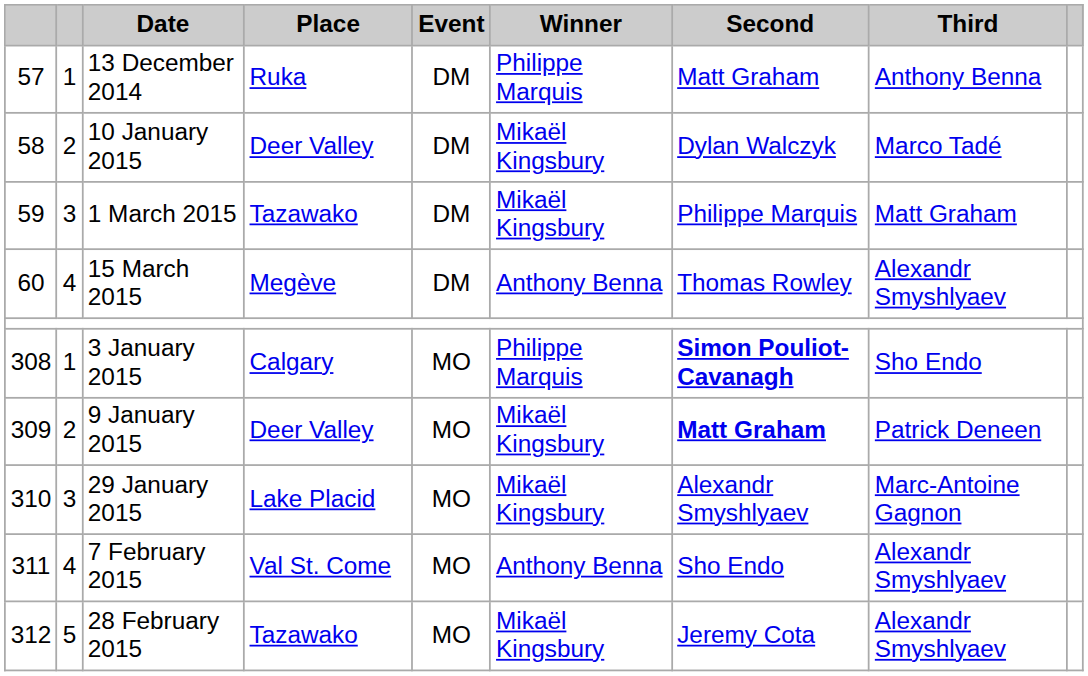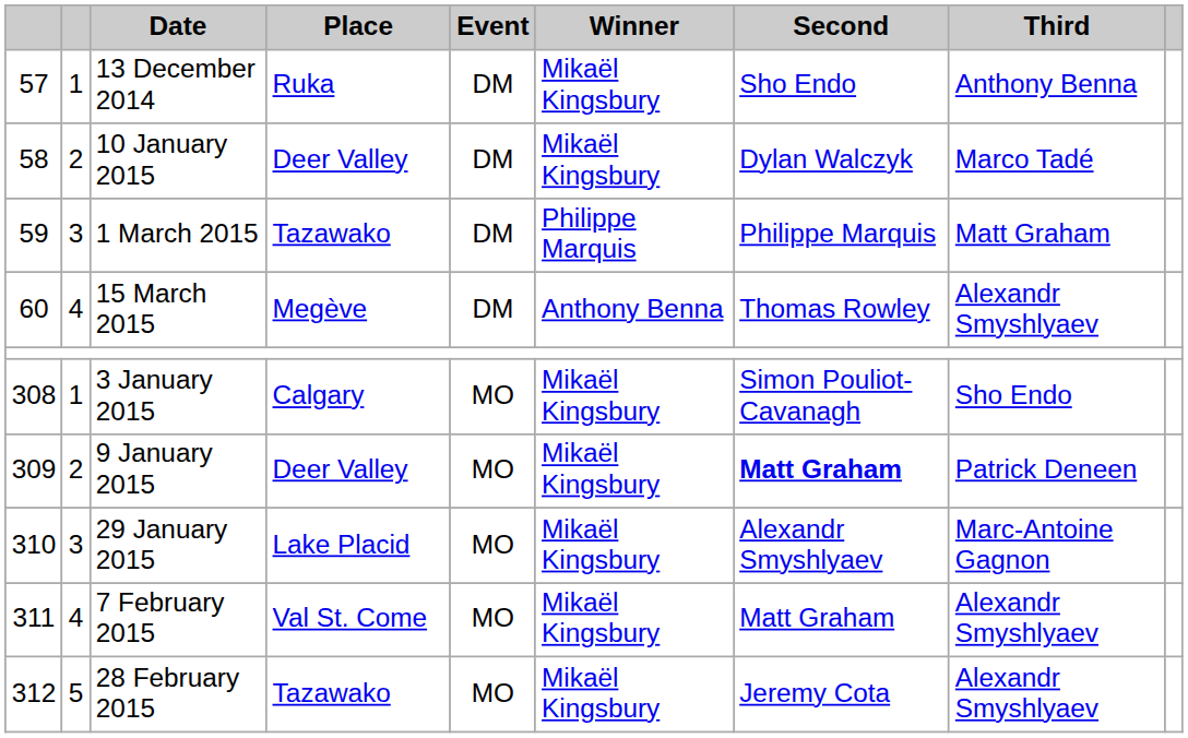 <table class="wikitable plainrowheaders" style="background:#fff; font-size:86%; line-height:16px; border:grey solid 1px; border-collapse:collapse;">
 <tr style="background:#ccc; text-align:center;">
 <th scope="col" style="background:#ccc; width=20 px;"></th>
 <th scope="col" style="background:#ccc; width=30 px;"></th>
 <th scope="col" style="background:#ccc; width:140px;">Date</th>
 <th scope="col" style="background:#ccc; width:160px;">Place</th>
 <th scope="col" style="background:#ccc; width:15px;">Event</th>
 <th scope="col" style="background:#ccc; width:185px;">Winner</th>
 <th scope="col" style="background:#ccc; width:185px;">Second</th>
 <th scope="col" style="background:#ccc; width:185px;">Third</th>
 <th scope="col" style="background:#ccc; width:10px;"></th>
 </tr>
 <tr>
 <td align=center>57</td>
 <td align=center>1</td>
 <td>13 December 2014<small></small></td>
 <td> <a href='#'>Ruka</a></td>
 <td align=center>DM</td>
-<td> <a href='#'>Philippe Marquis</a></td>
-<td> <a href='#'>Matt Graham</a></td>
+<td> <a href='#'>Mikaël Kingsbury</a></td>
+<td> <a href='#'>Sho Endo</a></td>
 <td> <a href='#'>Anthony Benna</a></td>
 <td></td>
 </tr>
 <tr>
 <td align=center>58</td>
 <td align=center>2</td>
 <td>10 January 2015</td>
 <td> <a href='#'>Deer Valley</a></td>
 <td align=center>DM</td>
 <td> <a href='#'>Mikaël Kingsbury</a></td>
 <td> <a href='#'>Dylan Walczyk</a></td>
 <td> <a href='#'>Marco Tadé</a></td>
 <td></td>
 </tr>
 <tr>
 <td align=center>59</td>
 <td align=center>3</td>
 <td>1 March 2015</td>
 <td> <a href='#'>Tazawako</a></td>
 <td align=center>DM</td>
-<td> <a href='#'>Mikaël Kingsbury</a></td>
+<td> <a href='#'>Philippe Marquis</a></td>
 <td> <a href='#'>Philippe Marquis</a></td>
 <td> <a href='#'>Matt Graham</a></td>
 <td></td>
 </tr>
 <tr>
 <td align=center>60</td>
 <td align=center>4</td>
 <td>15 March 2015</td>
 <td> <a href='#'>Megève</a></td>
 <td align=center>DM</td>
 <td> <a href='#'>Anthony Benna</a></td>
 <td> <a href='#'>Thomas Rowley</a></td>
 <td> <a href='#'>Alexandr Smyshlyaev</a></td>
 <td></td>
 </tr>
 <tr>
 <td colspan=9></td>
 </tr>
 <tr>
 <td align=center>308</td>
 <td align=center>1</td>
 <td>3 January 2015</td>
 <td> <a href='#'>Calgary</a></td>
 <td align=center>MO</td>
-<td> <a href='#'>Philippe Marquis</a></td>
-<td><strong> <a href='#'>Simon Pouliot-Cavanagh</a></strong></td>
+<td> <a href='#'>Mikaël Kingsbury</a></td>
+<td> <a href='#'>Simon Pouliot-Cavanagh</a></td>
 <td> <a href='#'>Sho Endo</a></td>
 <td></td>
 </tr>
 <tr>
 <td align=center>309</td>
 <td align=center>2</td>
 <td>9 January 2015</td>
 <td> <a href='#'>Deer Valley</a></td>
 <td align=center>MO</td>
 <td> <a href='#'>Mikaël Kingsbury</a></td>
 <td><strong> <a href='#'>Matt Graham</a></strong></td>
 <td> <a href='#'>Patrick Deneen</a></td>
 <td></td>
 </tr>
 <tr>
 <td align=center>310</td>
 <td align=center>3</td>
 <td>29 January 2015</td>
 <td> <a href='#'>Lake Placid</a></td>
 <td align=center>MO</td>
 <td> <a href='#'>Mikaël Kingsbury</a></td>
 <td> <a href='#'>Alexandr Smyshlyaev</a></td>
 <td> <a href='#'>Marc-Antoine Gagnon</a></td>
 <td></td>
 </tr>
 <tr>
 <td align=center>311</td>
 <td align=center>4</td>
 <td>7 February 2015</td>
 <td> <a href='#'>Val St. Come</a></td>
 <td align=center>MO</td>
-<td> <a href='#'>Anthony Benna</a></td>
-<td> <a href='#'>Sho Endo</a></td>
+<td> <a href='#'>Mikaël Kingsbury</a></td>
+<td> <a href='#'>Matt Graham</a></td>
 <td> <a href='#'>Alexandr Smyshlyaev</a></td>
 <td></td>
 </tr>
 <tr>
 <td align=center>312</td>
 <td align=center>5</td>
 <td>28 February 2015</td>
 <td> <a href='#'>Tazawako</a></td>
 <td align=center>MO</td>
 <td> <a href='#'>Mikaël Kingsbury</a></td>
 <td> <a href='#'>Jeremy Cota</a></td>
 <td> <a href='#'>Alexandr Smyshlyaev</a></td>
 <td></td>
 </tr>
 </table>
